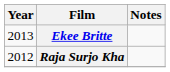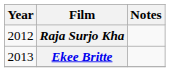 <table class="wikitable sortable">
 <tr>
 <th>Year</th>
 <th>Film</th>
 <th>Notes</th>
 </tr>
 <tr>
+<td>2012</td>
+<th><em>Raja Surjo Kha</em></th>
+<td></td>
+</tr>
+<tr>
 <td>2013</td>
 <th><em><a href='#'>Ekee Britte</a></em></th>
 <td></td>
 </tr>
 <tr>
-<td>2012</td>
-<th><em>Raja Surjo Kha</em></th>
-<td></td>
-</tr>
-<tr>
 </tr>
 </table>
